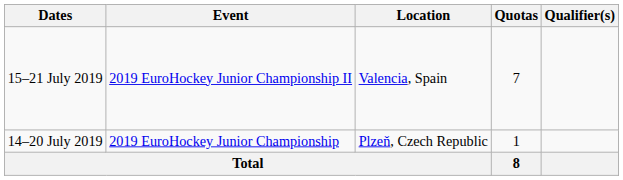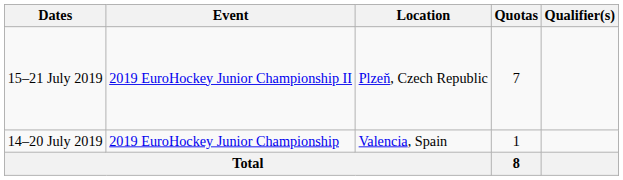 <table class="wikitable">
 <tr>
 <th>Dates</th>
 <th>Event</th>
 <th>Location</th>
 <th>Quotas</th>
 <th>Qualifier(s)</th>
 </tr>
 <tr>
 <td>15–21 July 2019</td>
 <td><a href='#'>2019 EuroHockey Junior Championship II</a></td>
-<td><a href='#'>Valencia</a>, Spain</td>
+<td><a href='#'>Plzeň</a>, Czech Republic</td>
 <td align=center>7</td>
 <td><br><br><br><br><br><br></td>
 </tr>
 <tr>
 <td>14–20 July 2019</td>
 <td><a href='#'>2019 EuroHockey Junior Championship</a></td>
-<td><a href='#'>Plzeň</a>, Czech Republic</td>
+<td><a href='#'>Valencia</a>, Spain</td>
 <td align=center>1</td>
 <td><br><s></s></td>
 </tr>
 <tr>
 <th colspan=3>Total</th>
 <th>8</th>
 <th></th>
 </tr>
 </table>
